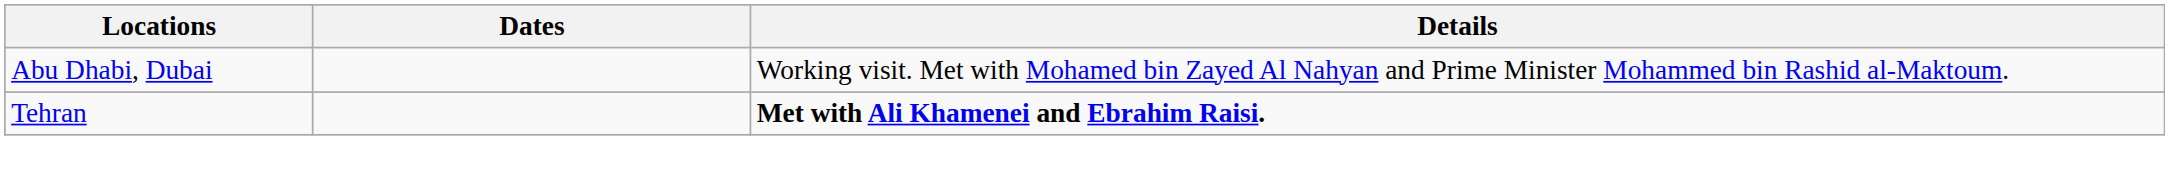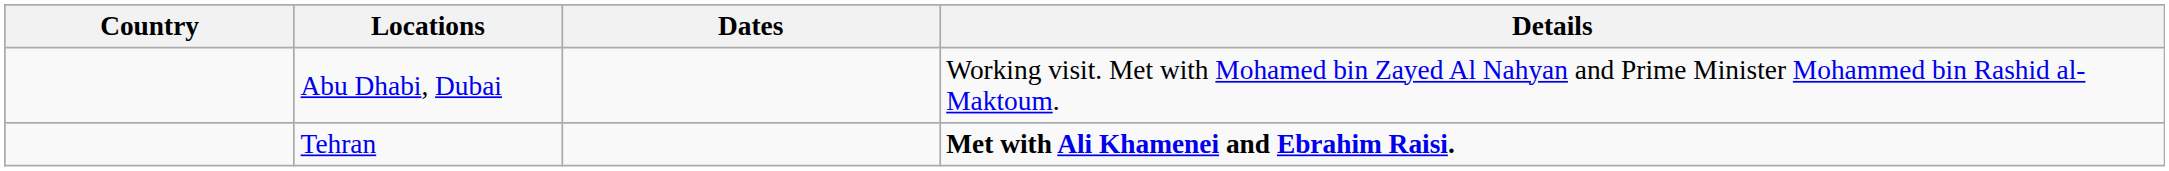 <table class="wikitable sortable" style="margin:1em auto 1em auto;">
 <tr>
+<th style="width: 13%;">Country</th>
 <th style="width: 12%;">Locations</th>
 <th style="width: 17%;">Dates</th>
 <th style="width: 55%;">Details</th>
 </tr>
 <tr>
+<td></td>
 <td><a href='#'>Abu Dhabi</a>, <a href='#'>Dubai</a></td>
 <td></td>
 <td>Working visit. Met with <a href='#'>Mohamed bin Zayed Al Nahyan</a> and Prime Minister <a href='#'>Mohammed bin Rashid al-Maktoum</a>.</td>
 </tr>
 <tr>
+<td></td>
 <td><a href='#'>Tehran</a></td>
 <td></td>
 <td><strong>Met with <a href='#'>Ali Khamenei</a> and <a href='#'>Ebrahim Raisi</a>.</strong></td>
 </tr>
 </table>
